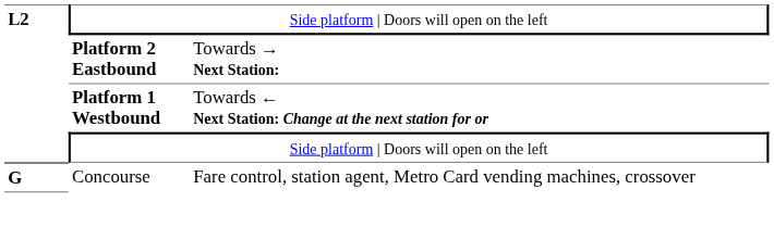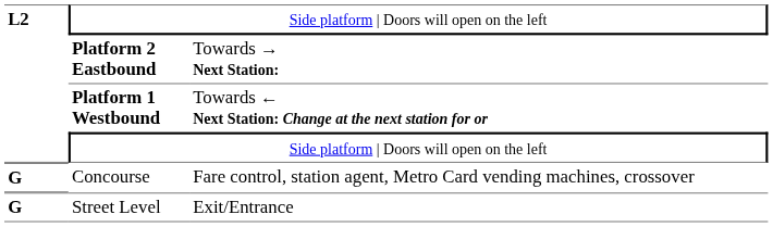 <table table border=0 cellspacing=0 cellpadding=3>
 <tr>
 <td style="border-top:solid 1px grey;border-bottom:solid 1px grey;" width=50 rowspan=4 valign=top><strong>L2</strong></td>
 <td style="border-top:solid 1px grey;border-right:solid 2px black;border-left:solid 2px black;border-bottom:solid 2px black;text-align:center;" colspan=2><small><a href='#'>Side platform</a> | Doors will open on the left </small></td>
 </tr>
 <tr>
 <td style="border-bottom:solid 1px grey;" width=100><span><strong>Platform 2</strong><br><strong>Eastbound</strong></span></td>
 <td style="border-bottom:solid 1px grey;" width=500>Towards → <br><small><strong>Next Station:</strong> </small></td>
 </tr>
 <tr>
 <td><span><strong>Platform 1</strong><br><strong>Westbound</strong></span></td>
 <td><span></span>Towards ← <br><small><strong>Next Station:</strong> </small> <small><strong><em>Change at the next station for  or </em></strong></small></td>
 </tr>
 <tr>
 <td style="border-top:solid 2px black;border-right:solid 2px black;border-left:solid 2px black;border-bottom:solid 1px grey;text-align:center;" colspan=2><small><a href='#'>Side platform</a> | Doors will open on the left </small></td>
 </tr>
 <tr>
 <td style="border-bottom:solid 1px grey;border-top:solid 1px grey;" width=50 valign=top><strong>G</strong></td>
 <td valign=top>Concourse</td>
 <td valign=top>Fare control, station agent, Metro Card vending machines, crossover</td>
 </tr>
+<tr>
+<td style="border-bottom:solid 1px grey;border-top:solid 1px grey;" width=50 valign=top><strong>G</strong></td>
+<td style="border-top:solid 1px grey;border-bottom:solid 1px grey;" width=100 valign=top>Street Level</td>
+<td style="border-top:solid 1px grey;border-bottom:solid 1px grey;" width=500 valign=top>Exit/Entrance</td>
+</tr>
 </table>
